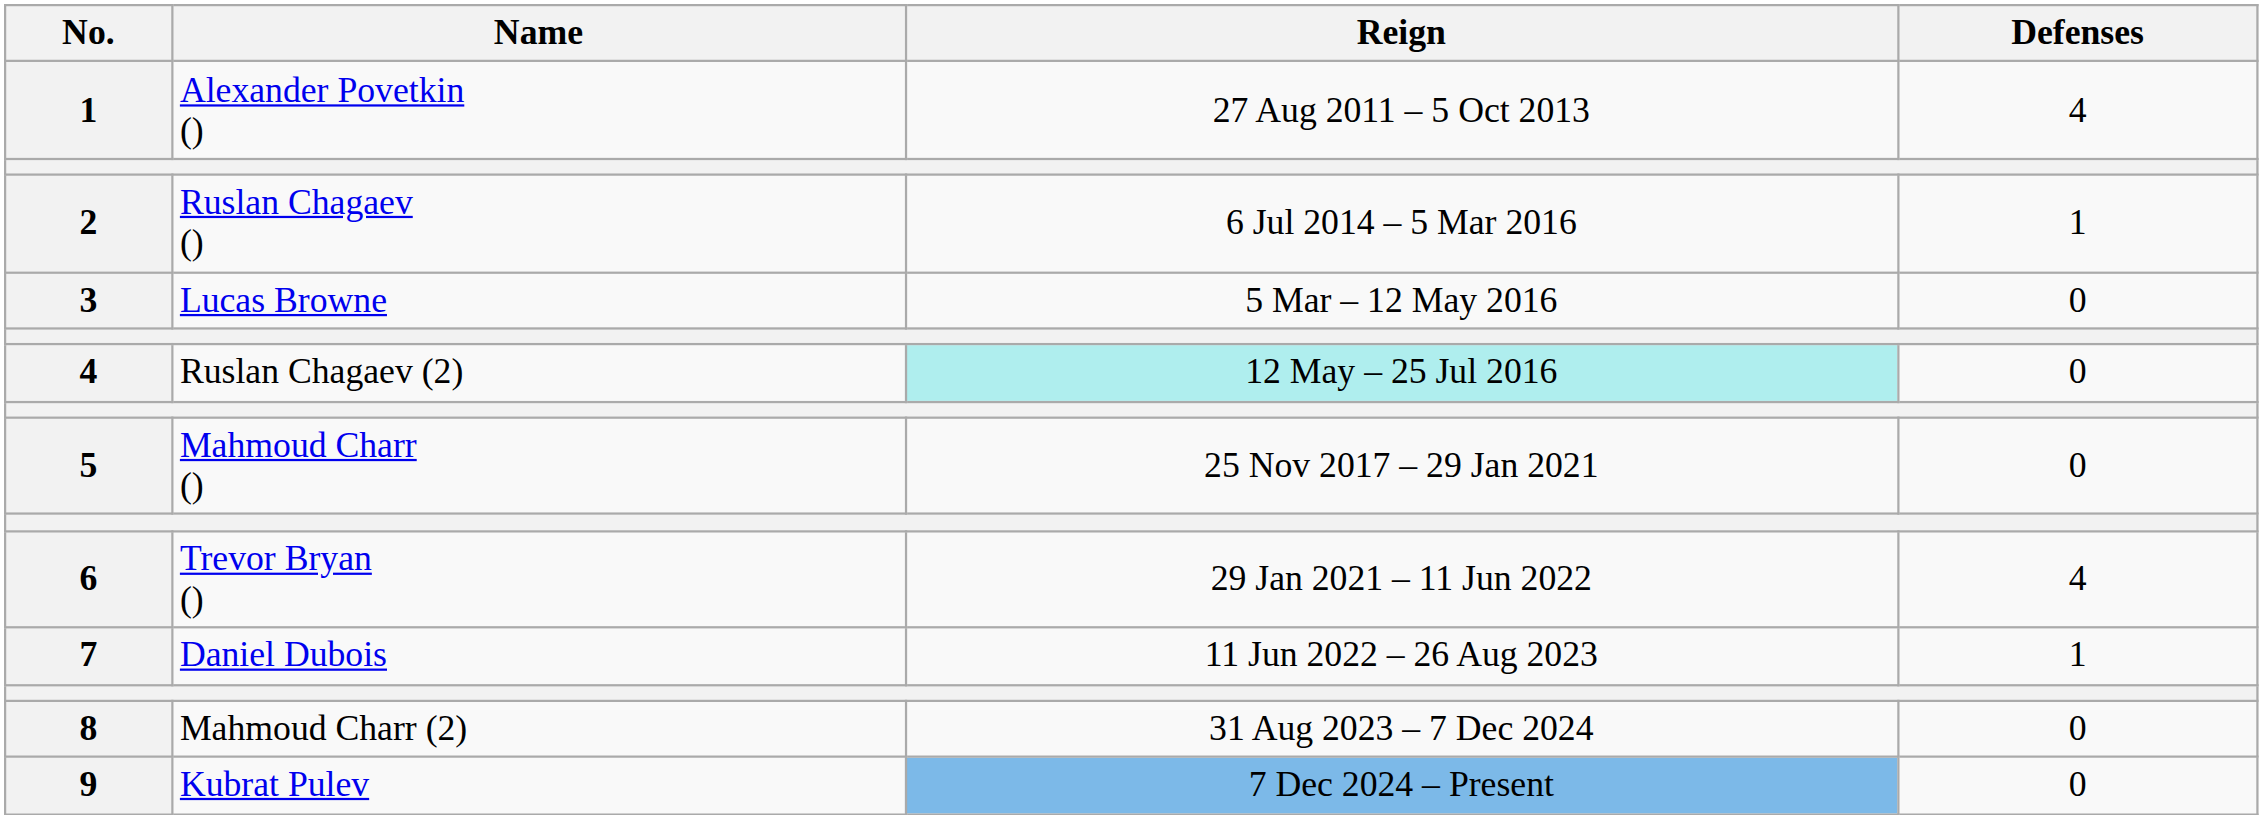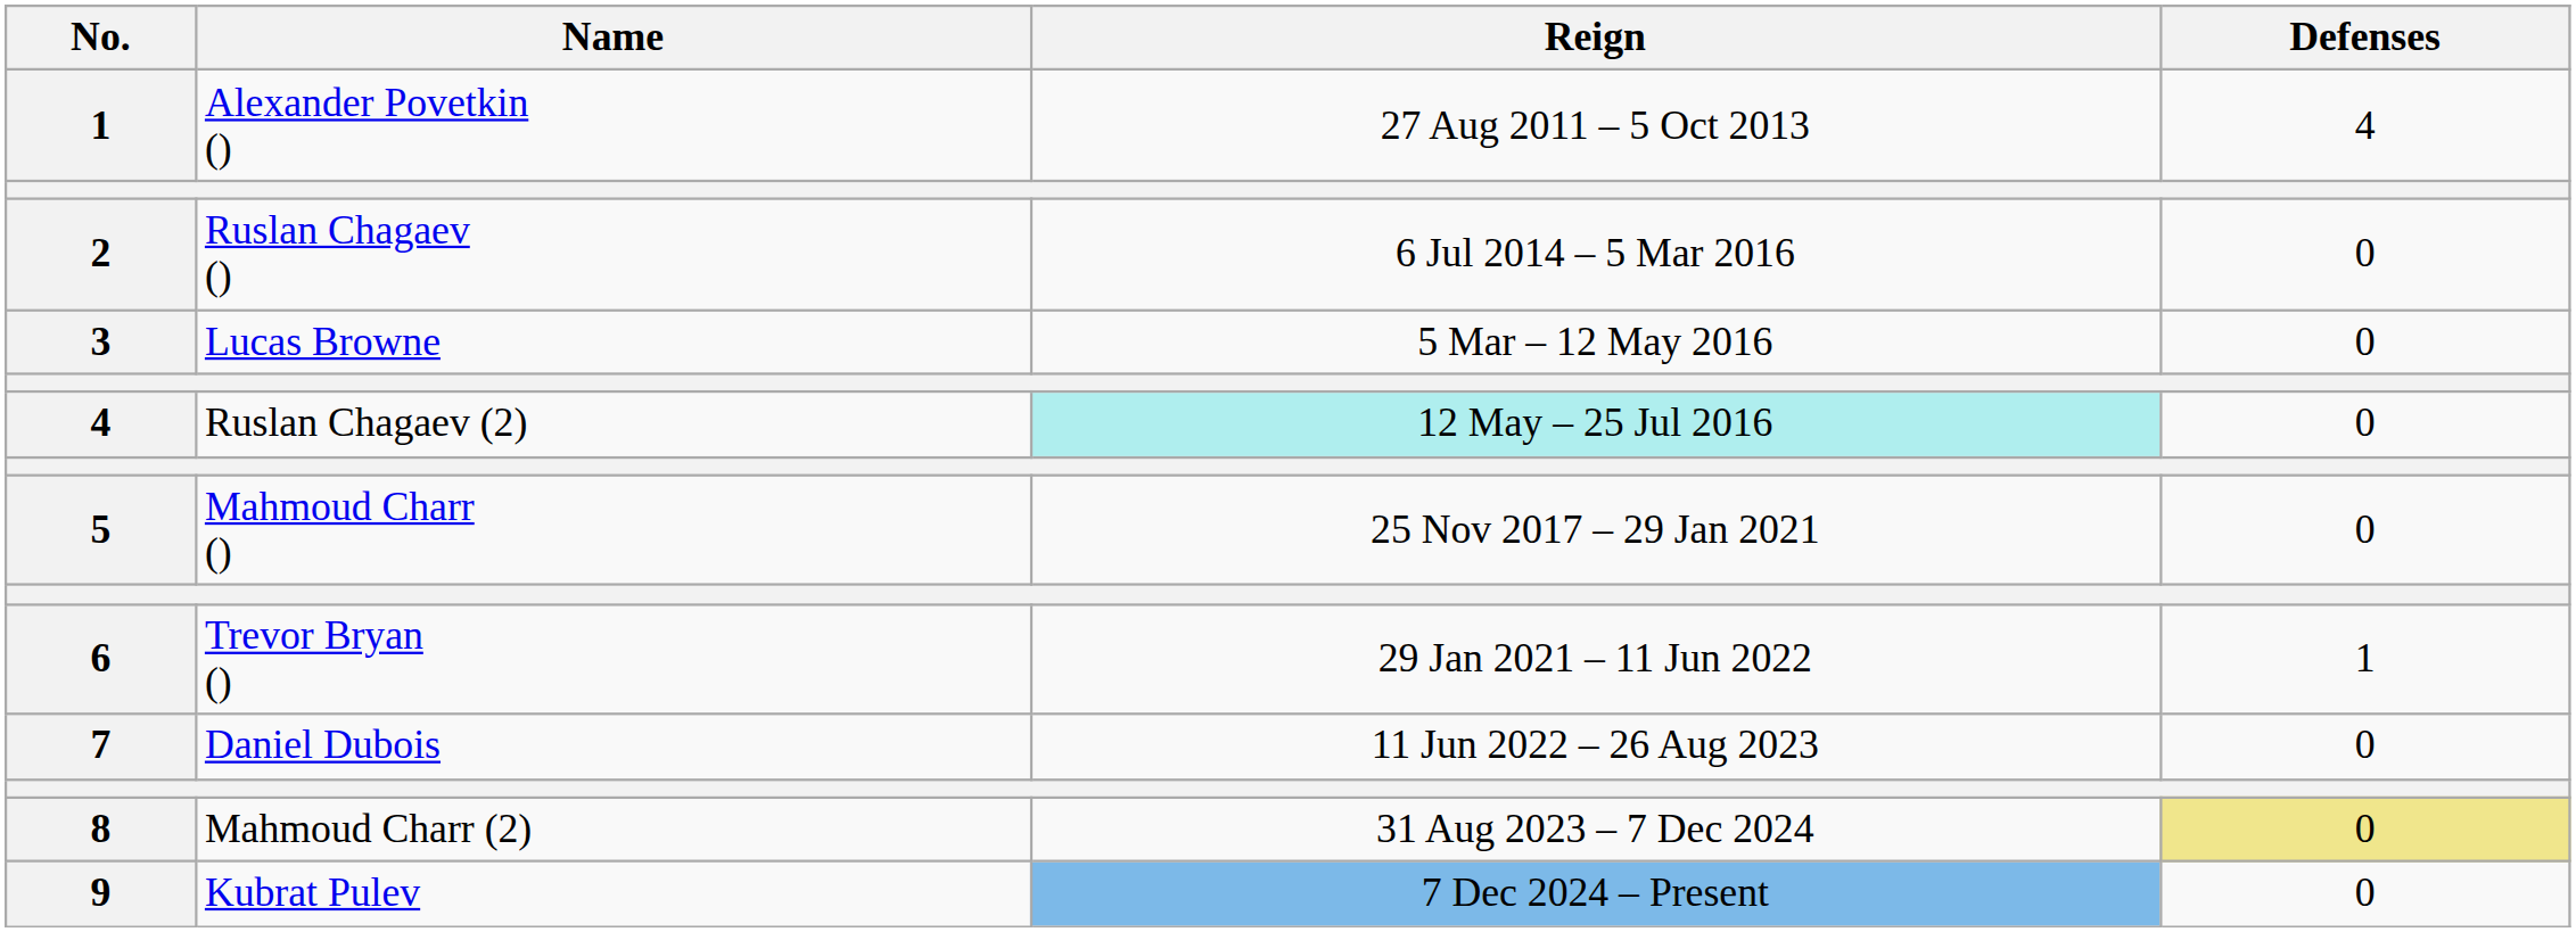 <table class="wikitable sortable" style="width:80%">
 <tr>
 <th>No.</th>
 <th>Name</th>
 <th>Reign</th>
 <th>Defenses</th>
 </tr>
 <tr align=center>
 <th>1</th>
 <td align=left><a href='#'>Alexander Povetkin</a><br>()</td>
 <td>27 Aug 2011 – 5 Oct 2013</td>
 <td>4</td>
 </tr>
 <tr align=center>
 <th colspan="4"></th>
 </tr>
 <tr align=center>
 <th>2</th>
 <td align=left><a href='#'>Ruslan Chagaev</a><br>()</td>
 <td>6 Jul 2014 – 5 Mar 2016</td>
-<td>1</td>
+<td>0</td>
 </tr>
 <tr align=center>
 <th>3</th>
 <td align=left><a href='#'>Lucas Browne</a></td>
 <td>5 Mar – 12 May 2016</td>
 <td>0</td>
 </tr>
 <tr align=center>
 <th colspan="4"></th>
 </tr>
 <tr align=center>
 <th>4</th>
 <td align=left>Ruslan Chagaev (2)<br></td>
 <td style="background: paleturquoise;">12 May – 25 Jul 2016</td>
 <td>0</td>
 </tr>
 <tr align=center>
 <th colspan="4"></th>
 </tr>
 <tr align=center>
 <th>5</th>
 <td align=left><a href='#'>Mahmoud Charr</a><br>()</td>
 <td>25 Nov 2017 – 29 Jan 2021</td>
 <td>0</td>
 </tr>
 <tr align=center>
 <th colspan="4"></th>
 </tr>
 <tr align=center>
 <th>6</th>
 <td align=left><a href='#'>Trevor Bryan</a><br>()</td>
 <td>29 Jan 2021 – 11 Jun 2022</td>
-<td>4</td>
+<td>1</td>
 </tr>
 <tr align=center>
 <th>7</th>
 <td align=left><a href='#'>Daniel Dubois</a></td>
 <td>11 Jun 2022 – 26 Aug 2023</td>
-<td>1</td>
+<td>0</td>
 </tr>
 <tr align=center>
 <th colspan="4"></th>
 </tr>
 <tr align=center>
 <th>8</th>
 <td align=left>Mahmoud Charr (2)<br></td>
 <td>31 Aug 2023 – 7 Dec 2024</td>
-<td>0</td>
+<td style="background: khaki;">0</td>
 </tr>
 <tr align=center>
 <th>9</th>
 <td align=left><a href='#'>Kubrat Pulev</a></td>
 <td style="background:#7CB9E8;">7 Dec 2024 – Present</td>
 <td>0</td>
 </tr>
 </table>
